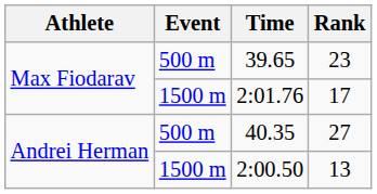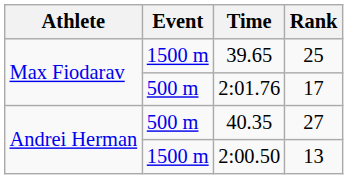 <table class="wikitable" style="font-size:90%">
 <tr>
 <th>Athlete</th>
 <th>Event</th>
 <th>Time</th>
 <th>Rank</th>
 </tr>
 <tr align=center>
 <td align=left rowspan=2><a href='#'>Max Fiodarav</a></td>
-<td align=left><a href='#'>500 m</a></td>
+<td align=left><a href='#'>1500 m</a></td>
 <td>39.65</td>
-<td>23</td>
+<td>25</td>
 </tr>
 <tr align=center>
-<td align=left><a href='#'>1500 m</a></td>
+<td align=left><a href='#'>500 m</a></td>
 <td>2:01.76</td>
 <td>17</td>
 </tr>
 <tr align=center>
 <td align=left rowspan=2><a href='#'>Andrei Herman</a></td>
 <td align=left><a href='#'>500 m</a></td>
 <td>40.35</td>
 <td>27</td>
 </tr>
 <tr align=center>
 <td align=left><a href='#'>1500 m</a></td>
 <td>2:00.50</td>
 <td>13</td>
 </tr>
 </table>
